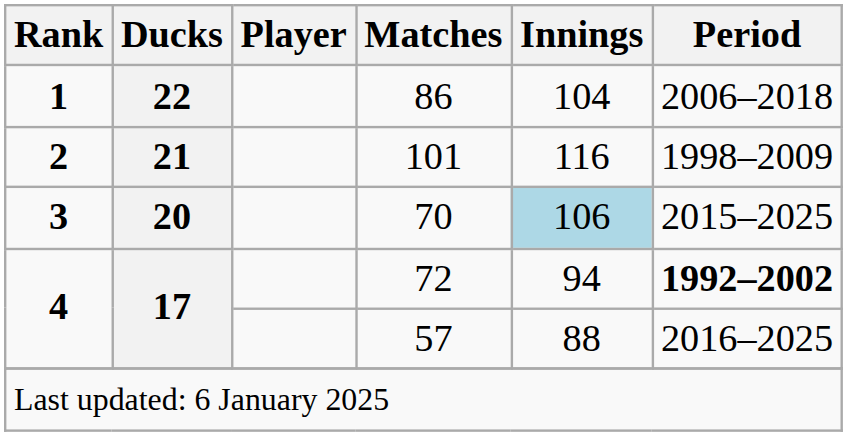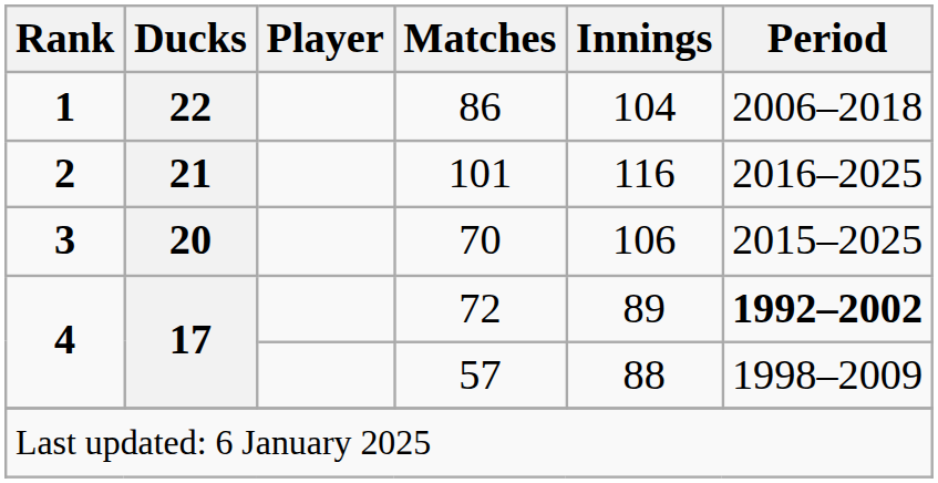 <table class="wikitable plainrowheaders sortable">
 <tr>
 <th scope=col>Rank</th>
 <th scope=col>Ducks</th>
 <th scope=col>Player</th>
 <th scope=col>Matches</th>
 <th scope=col>Innings</th>
 <th scope=col>Period</th>
 </tr>
 <tr>
 <td align=center><strong>1</strong></td>
 <th scope=row style=text-align:center;>22</th>
 <td></td>
 <td align=center>86</td>
 <td align=center>104</td>
 <td>2006–2018</td>
 </tr>
 <tr>
 <td align=center><strong>2</strong></td>
 <th scope=row style=text-align:center;>21</th>
 <td></td>
 <td align=center>101</td>
 <td align=center>116</td>
-<td>1998–2009</td>
+<td>2016–2025</td>
 </tr>
 <tr>
 <td align=center><strong>3</strong></td>
 <th scope=row style=text-align:center;>20</th>
 <td></td>
 <td align=center>70</td>
-<td align=center style="background: lightblue;">106</td>
+<td align=center>106</td>
 <td>2015–2025</td>
 </tr>
 <tr>
 <td align=center rowspan=2><strong>4</strong></td>
 <th scope=row style=text-align:center; rowspan=2>17</th>
 <td></td>
 <td align=center>72</td>
-<td align=center>94</td>
+<td align=center>89</td>
 <td><strong>1992–2002</strong></td>
 </tr>
 <tr>
 <td align="center"></td>
 <td align=center>57</td>
 <td align=center>88</td>
-<td>2016–2025</td>
+<td>1998–2009</td>
 </tr>
 <tr>
 </tr>
 <tr class=sortbottom>
 <td colspan=6><small>Last updated: 6 January 2025</small></td>
 </tr>
 </table>
